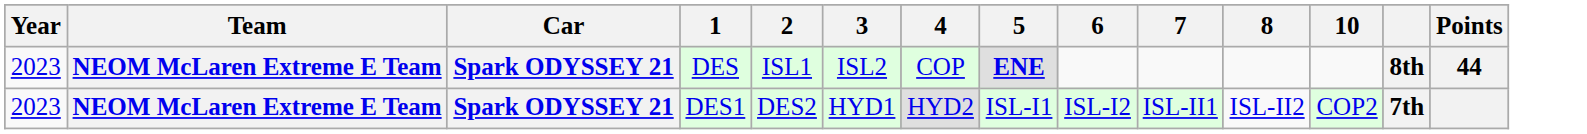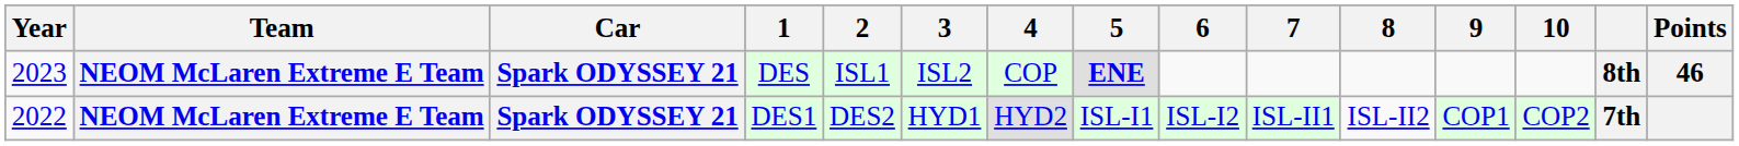 <table class="wikitable" style="text-align:center; font-size:90%">
 <tr>
 <th>Year</th>
 <th>Team</th>
 <th>Car</th>
 <th>1</th>
 <th>2</th>
 <th>3</th>
 <th>4</th>
 <th>5</th>
 <th>6</th>
 <th>7</th>
 <th>8</th>
+<th>9</th>
 <th>10</th>
 <th></th>
 <th>Points</th>
 </tr>
 <tr>
 <td><a href='#'>2023</a></td>
 <th><a href='#'>NEOM McLaren Extreme E Team</a></th>
 <th><a href='#'>Spark ODYSSEY 21</a></th>
 <td style="background:#DFFFDF;"><a href='#'>DES</a><br></td>
 <td style="background:#DFFFDF;"><a href='#'>ISL1</a><br></td>
 <td style="background:#DFFFDF;"><a href='#'>ISL2</a><br></td>
 <td style="background:#DFFFDF;"><a href='#'>COP</a><br></td>
 <td style="background:#dfdfdf;"><strong><a href='#'>ENE</a><br></strong></td>
 <td></td>
 <td></td>
 <td></td>
 <td></td>
+<td></td>
 <th>8th</th>
-<th>44</th>
+<th>46</th>
 </tr>
 <tr>
-<td><a href='#'>2023</a></td>
+<td><a href='#'>2022</a></td>
 <th><a href='#'>NEOM McLaren Extreme E Team</a></th>
 <th><a href='#'>Spark ODYSSEY 21</a></th>
 <td bgcolor="#dfffdf"><a href='#'>DES1</a><br></td>
 <td bgcolor="#dfffdf"><a href='#'>DES2</a><br></td>
 <td bgcolor="#dfffdf"><a href='#'>HYD1</a><br></td>
 <td bgcolor="#dfdfdf"><a href='#'>HYD2</a><br></td>
 <td bgcolor="#dfffdf"><a href='#'>ISL-I1</a><br></td>
 <td bgcolor="#dfffdf"><a href='#'>ISL-I2</a><br></td>
 <td bgcolor="#dfffdf"><a href='#'>ISL-II1</a><br></td>
 <td><a href='#'>ISL-II2</a><br></td>
+<td bgcolor="#dfffdf"><a href='#'>COP1</a><br></td>
 <td bgcolor="#dfffdf"><a href='#'>COP2</a><br></td>
 <th>7th</th>
 <th></th>
 </tr>
 </table>
